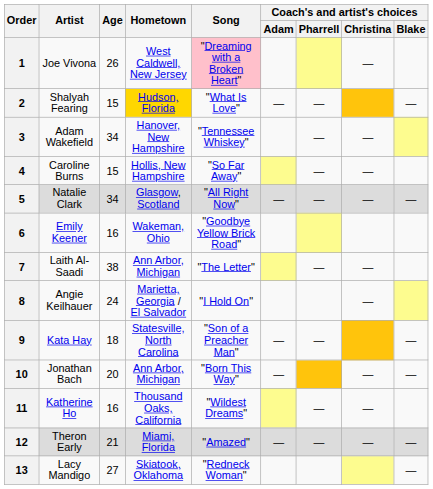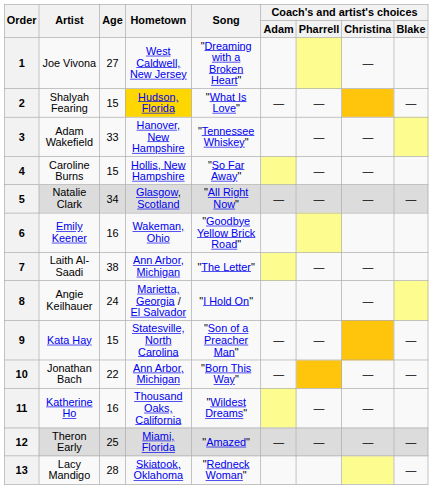 <table class="wikitable" style="text-align:center; line-height:17px; width:100%;">
 <tr>
 <th scope="col" rowspan="2" style="width:04%;">Order</th>
 <th scope="col" rowspan="2" style="width:18%;">Artist</th>
 <th scope="col" rowspan="2" style="width:04%;">Age</th>
 <th scope="col" rowspan="2" style="width:18%;">Hometown</th>
 <th scope="col" rowspan="2" style="width:20%;">Song</th>
 <th scope="col" colspan="4" style="width:24%;">Coach's and artist's choices</th>
 </tr>
 <tr>
 <th style="width:06%;">Adam</th>
 <th style="width:06%;">Pharrell</th>
 <th style="width:06%;">Christina</th>
 <th style="width:06%;">Blake</th>
 </tr>
 <tr>
 <th>1</th>
 <td>Joe Vivona</td>
-<td>26</td>
+<td>27</td>
 <td><a href='#'>West Caldwell, New Jersey</a></td>
-<td style="background: pink;">"<a href='#'>Dreaming with a Broken Heart</a>"</td>
+<td>"<a href='#'>Dreaming with a Broken Heart</a>"</td>
 <td><strong></strong></td>
 <td style="background:#fdfc8f;"><strong></strong></td>
 <td>—</td>
 <td><strong></strong></td>
 </tr>
 <tr>
 <th>2</th>
 <td>Shalyah Fearing</td>
 <td>15</td>
 <td style="background: gold;"><a href='#'>Hudson, Florida</a></td>
 <td>"<a href='#'>What Is Love</a>"</td>
 <td>—</td>
 <td>—</td>
 <td style="background:#FFC40C;"><strong></strong></td>
 <td>—</td>
 </tr>
 <tr>
 <th>3</th>
 <td>Adam Wakefield</td>
-<td>34</td>
+<td>33</td>
 <td><a href='#'>Hanover, New Hampshire</a></td>
 <td>"<a href='#'>Tennessee Whiskey</a>"</td>
 <td><strong></strong></td>
 <td>—</td>
 <td>—</td>
 <td style="background:#fdfc8f;"><strong></strong></td>
 </tr>
 <tr>
 <th>4</th>
 <td>Caroline Burns</td>
 <td>15</td>
 <td><a href='#'>Hollis, New Hampshire</a></td>
 <td>"<a href='#'>So Far Away</a>"</td>
 <td style="background:#fdfc8f;"><strong></strong></td>
 <td>—</td>
 <td>—</td>
 <td><strong></strong></td>
 </tr>
 <tr style="background:#DCDCDC;">
 <th>5</th>
 <td>Natalie Clark</td>
 <td>34</td>
 <td><a href='#'>Glasgow</a>, <a href='#'>Scotland</a></td>
 <td>"<a href='#'>All Right Now</a>"</td>
 <td>—</td>
 <td>—</td>
 <td>—</td>
 <td>—</td>
 </tr>
 <tr>
 <th>6</th>
 <td><a href='#'>Emily Keener</a></td>
 <td>16</td>
 <td><a href='#'>Wakeman, Ohio</a></td>
 <td>"<a href='#'>Goodbye Yellow Brick Road</a>"</td>
 <td><strong></strong></td>
 <td style="background:#fdfc8f;"><strong></strong></td>
 <td><strong></strong></td>
 <td><strong></strong></td>
 </tr>
 <tr>
 <th>7</th>
 <td>Laith Al-Saadi</td>
 <td>38</td>
 <td><a href='#'>Ann Arbor, Michigan</a></td>
 <td>"<a href='#'>The Letter</a>"</td>
 <td style="background:#fdfc8f;"><strong></strong></td>
 <td>—</td>
 <td>—</td>
 <td><strong></strong></td>
 </tr>
 <tr>
 <th>8</th>
 <td>Angie Keilhauer</td>
 <td>24</td>
 <td><a href='#'>Marietta, Georgia</a> /<br><a href='#'>El Salvador</a></td>
 <td>"<a href='#'>I Hold On</a>"</td>
 <td><strong></strong></td>
 <td><strong></strong></td>
 <td>—</td>
 <td style="background:#fdfc8f;"><strong></strong></td>
 </tr>
 <tr>
 <th>9</th>
 <td><a href='#'>Kata Hay</a></td>
-<td>18</td>
+<td>15</td>
 <td><a href='#'>Statesville, North Carolina</a></td>
 <td>"<a href='#'>Son of a Preacher Man</a>"</td>
 <td>—</td>
 <td>—</td>
 <td style="background:#FFC40C;"><strong></strong></td>
 <td>—</td>
 </tr>
 <tr>
 <th>10</th>
 <td>Jonathan Bach</td>
-<td>20</td>
+<td>22</td>
 <td><a href='#'>Ann Arbor, Michigan</a></td>
 <td>"<a href='#'>Born This Way</a>"</td>
 <td>—</td>
 <td style="background:#FFC40C;"><strong></strong></td>
 <td>—</td>
 <td>—</td>
 </tr>
 <tr>
 <th>11</th>
 <td><a href='#'>Katherine Ho</a></td>
 <td>16</td>
 <td><a href='#'>Thousand Oaks, California</a></td>
 <td>"<a href='#'>Wildest Dreams</a>"</td>
 <td style="background:#fdfc8f;"><strong></strong></td>
 <td>—</td>
 <td>—</td>
 <td><strong></strong></td>
 </tr>
 <tr style="background:#DCDCDC;">
 <th>12</th>
 <td>Theron Early</td>
-<td>21</td>
+<td>25</td>
 <td><a href='#'>Miami, Florida</a></td>
 <td>"<a href='#'>Amazed</a>"</td>
 <td>—</td>
 <td>—</td>
 <td>—</td>
 <td>—</td>
 </tr>
 <tr>
 <th>13</th>
 <td>Lacy Mandigo</td>
-<td>27</td>
+<td>28</td>
 <td><a href='#'>Skiatook, Oklahoma</a></td>
 <td>"<a href='#'>Redneck Woman</a>"</td>
 <td><strong></strong></td>
 <td><strong></strong></td>
 <td style="background:#fdfc8f;"><strong></strong></td>
 <td>—</td>
 </tr>
 </table>
